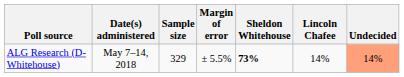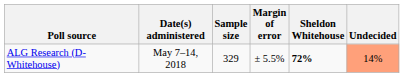 <table class="wikitable">
 <tr valign=bottom>
 <th>Poll source</th>
 <th>Date(s)<br>administered</th>
 <th>Sample<br>size</th>
 <th>Margin<br>of error</th>
 <th style="width:75px;">Sheldon<br>Whitehouse</th>
-<th style="width:75px;">Lincoln<br>Chafee</th>
 <th>Undecided</th>
 </tr>
 <tr>
 <td><a href='#'>ALG Research (D-Whitehouse)</a></td>
 <td align=center>May 7–14, 2018</td>
 <td align=center>329</td>
 <td align=center>± 5.5%</td>
-<td><strong>73%</strong></td>
-<td align=center>14%</td>
+<td><strong>72%</strong></td>
 <td align=center style="background: lightsalmon;">14%</td>
 </tr>
 </table>
